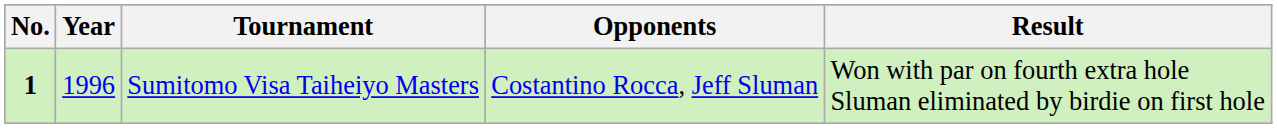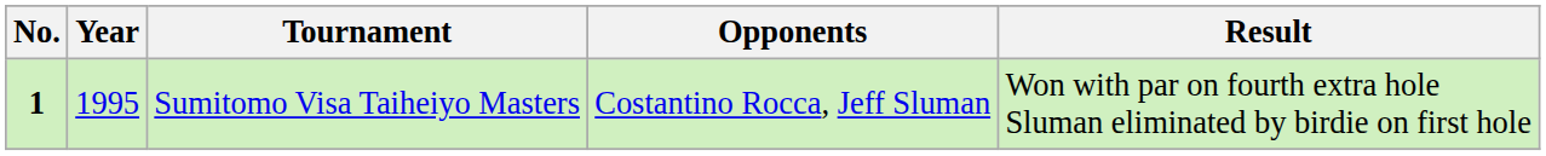 <table class="wikitable" style="font-size:95%;">
 <tr>
 <th>No.</th>
 <th>Year</th>
 <th>Tournament</th>
 <th>Opponents</th>
 <th>Result</th>
 </tr>
 <tr style="background:#D0F0C0;">
 <td align=center><strong>1</strong></td>
-<td><a href='#'>1996</a></td>
+<td><a href='#'>1995</a></td>
 <td><a href='#'>Sumitomo Visa Taiheiyo Masters</a></td>
 <td> <a href='#'>Costantino Rocca</a>,  <a href='#'>Jeff Sluman</a></td>
 <td>Won with par on fourth extra hole<br>Sluman eliminated by birdie on first hole</td>
 </tr>
 </table>
